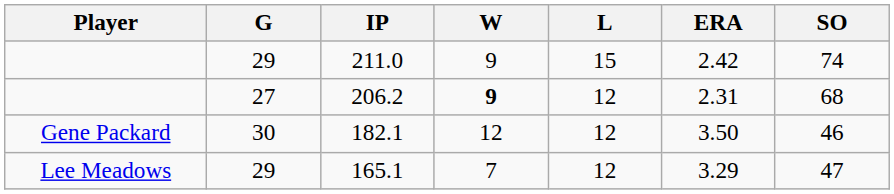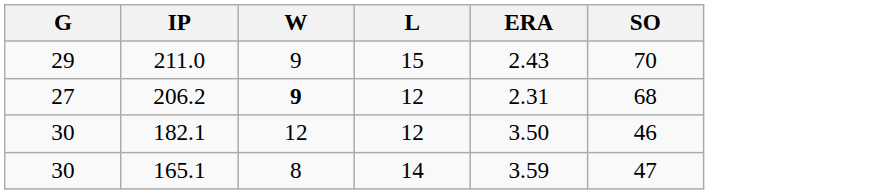 <table class="wikitable sortable">
 <tr>
-<th bgcolor="#DDDDFF" width="16%">Player</th>
 <th bgcolor="#DDDDFF" width="9%">G</th>
 <th bgcolor="#DDDDFF" width="9%">IP</th>
 <th bgcolor="#DDDDFF" width="9%">W</th>
 <th bgcolor="#DDDDFF" width="9%">L</th>
 <th bgcolor="#DDDDFF" width="9%">ERA</th>
 <th bgcolor="#DDDDFF" width="9%">SO</th>
 </tr>
 <tr align="center">
-<td></td>
 <td>29</td>
 <td>211.0</td>
 <td>9</td>
 <td>15</td>
-<td>2.42</td>
-<td>74</td>
+<td>2.43</td>
+<td>70</td>
 </tr>
 <tr align="center">
-<td></td>
 <td>27</td>
 <td>206.2</td>
 <td><strong>9</strong></td>
 <td>12</td>
 <td>2.31</td>
 <td>68</td>
 </tr>
 <tr align="center">
-<td><a href='#'>Gene Packard</a></td>
 <td>30</td>
 <td>182.1</td>
 <td>12</td>
 <td>12</td>
 <td>3.50</td>
 <td>46</td>
 </tr>
 <tr align=center>
-<td><a href='#'>Lee Meadows</a></td>
-<td>29</td>
+<td>30</td>
 <td>165.1</td>
-<td>7</td>
-<td>12</td>
-<td>3.29</td>
+<td>8</td>
+<td>14</td>
+<td>3.59</td>
 <td>47</td>
 </tr>
 </table>
